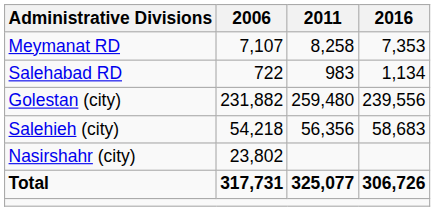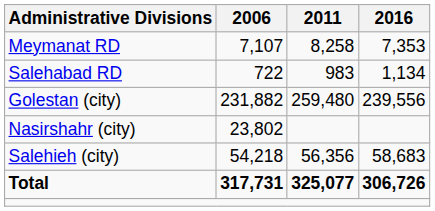 <table class="wikitable">
 <tr>
 <th>Administrative Divisions</th>
 <th>2006</th>
 <th>2011</th>
 <th>2016</th>
 </tr>
 <tr>
 <td><a href='#'>Meymanat RD</a></td>
 <td style="text-align: right;">7,107</td>
 <td style="text-align: right;">8,258</td>
 <td style="text-align: right;">7,353</td>
 </tr>
 <tr>
 <td><a href='#'>Salehabad RD</a></td>
 <td style="text-align: right;">722</td>
 <td style="text-align: right;">983</td>
 <td style="text-align: right;">1,134</td>
 </tr>
 <tr>
 <td><a href='#'>Golestan</a> (city)</td>
 <td style="text-align: right;">231,882</td>
 <td style="text-align: right;">259,480</td>
 <td style="text-align: right;">239,556</td>
 </tr>
 <tr>
+<td><a href='#'>Nasirshahr</a> (city)</td>
+<td style="text-align: right;">23,802</td>
+<td style="text-align: right;"></td>
+<td style="text-align: right;"></td>
+</tr>
+<tr>
 <td><a href='#'>Salehieh</a> (city)</td>
 <td style="text-align: right;">54,218</td>
 <td style="text-align: right;">56,356</td>
 <td style="text-align: right;">58,683</td>
-</tr>
-<tr>
-<td><a href='#'>Nasirshahr</a> (city)</td>
-<td style="text-align: right;">23,802</td>
-<td style="text-align: right;"></td>
-<td style="text-align: right;"></td>
 </tr>
 <tr>
 <td><strong>Total</strong></td>
 <td style="text-align: right;"><strong>317,731</strong></td>
 <td style="text-align: right;"><strong>325,077</strong></td>
 <td style="text-align: right;"><strong>306,726</strong></td>
 </tr>
 <tr>
 <td colspan=4></td>
 </tr>
 </table>
